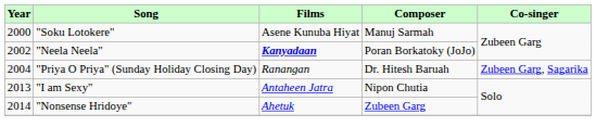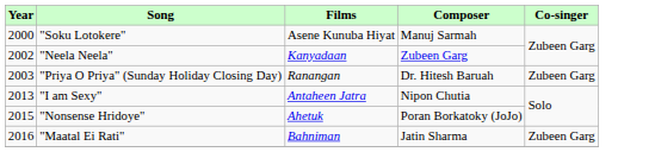 <table class="wikitable sortable">
 <tr style="background:#cfc; text-align:center;">
 <td><strong>Year</strong></td>
 <td><strong>Song</strong></td>
 <td><strong>Films</strong></td>
 <td><strong>Composer</strong></td>
 <td><strong>Co-singer</strong></td>
 </tr>
 <tr>
 <td>2000</td>
 <td>"Soku Lotokere"</td>
 <td>Asene Kunuba Hiyat</td>
 <td>Manuj Sarmah</td>
 <td rowspan = "2">Zubeen Garg</td>
 </tr>
 <tr>
 <td>2002</td>
 <td>"Neela Neela"</td>
-<td><strong><em><a href='#'>Kanyadaan</a></em></strong></td>
-<td>Poran Borkatoky (JoJo)</td>
+<td><em><a href='#'>Kanyadaan</a></em></td>
+<td><a href='#'>Zubeen Garg</a></td>
 </tr>
 <tr>
-<td>2004</td>
+<td>2003</td>
 <td>"Priya O Priya" (Sunday Holiday Closing Day)</td>
 <td><em>Ranangan</em></td>
 <td>Dr. Hitesh Baruah</td>
-<td><a href='#'>Zubeen Garg</a>, <a href='#'>Sagarika</a></td>
+<td>Zubeen Garg</td>
 </tr>
 <tr>
 <td>2013</td>
 <td>"I am Sexy"</td>
 <td><em><a href='#'>Antaheen Jatra</a></em></td>
 <td>Nipon Chutia</td>
 <td rowspan="2">Solo</td>
 </tr>
 <tr>
-<td>2014</td>
+<td>2015</td>
 <td>"Nonsense Hridoye"</td>
 <td><em><a href='#'>Ahetuk</a></em></td>
-<td><a href='#'>Zubeen Garg</a></td>
+<td>Poran Borkatoky (JoJo)</td>
+</tr>
+<tr>
+<td>2016</td>
+<td>"Maatal Ei Rati"</td>
+<td><em><a href='#'>Bahniman</a></em></td>
+<td>Jatin Sharma</td>
+<td>Zubeen Garg</td>
 </tr>
 <tr>
 </tr>
 </table>
